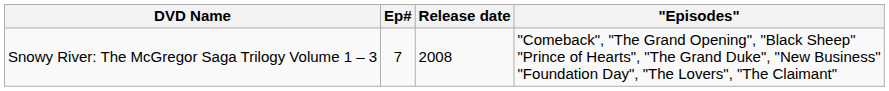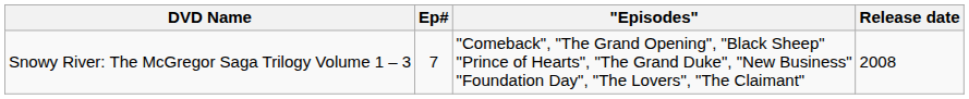 <table class="wikitable">
 <tr>
 <th>DVD Name</th>
 <th>Ep#</th>
+<th>"Episodes"</th>
 <th>Release date</th>
-<th>"Episodes"</th>
 </tr>
 <tr>
 <td>Snowy River: The McGregor Saga Trilogy Volume 1 – 3</td>
 <td style="text-align:center;">7</td>
+<td>"Comeback", "The Grand Opening", "Black Sheep"<br>"Prince of Hearts", "The Grand Duke", "New Business"<br>"Foundation Day", "The Lovers", "The Claimant"</td>
 <td>2008</td>
-<td>"Comeback", "The Grand Opening", "Black Sheep"<br>"Prince of Hearts", "The Grand Duke", "New Business"<br>"Foundation Day", "The Lovers", "The Claimant"</td>
 </tr>
 </table>
